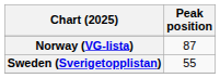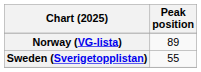 <table class="wikitable sortable plainrowheaders" style="text-align:center">
 <tr>
 <th scope="col">Chart (2025)</th>
 <th scope="col">Peak<br> position</th>
 </tr>
 <tr>
 </tr>
 <tr>
 <th scope="row">Norway (<a href='#'>VG-lista</a>)</th>
-<td>87</td>
+<td>89</td>
 </tr>
 <tr>
 <th scope="row">Sweden (<a href='#'>Sverigetopplistan</a>)</th>
 <td>55</td>
 </tr>
 <tr>
 </tr>
 </table>
